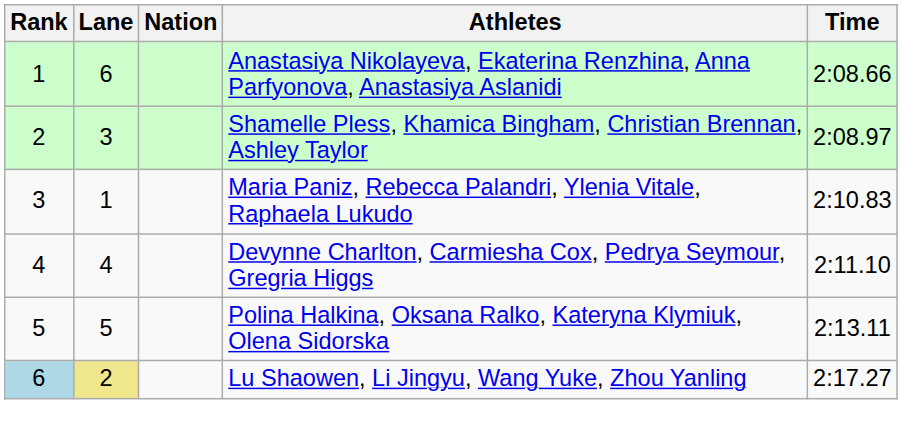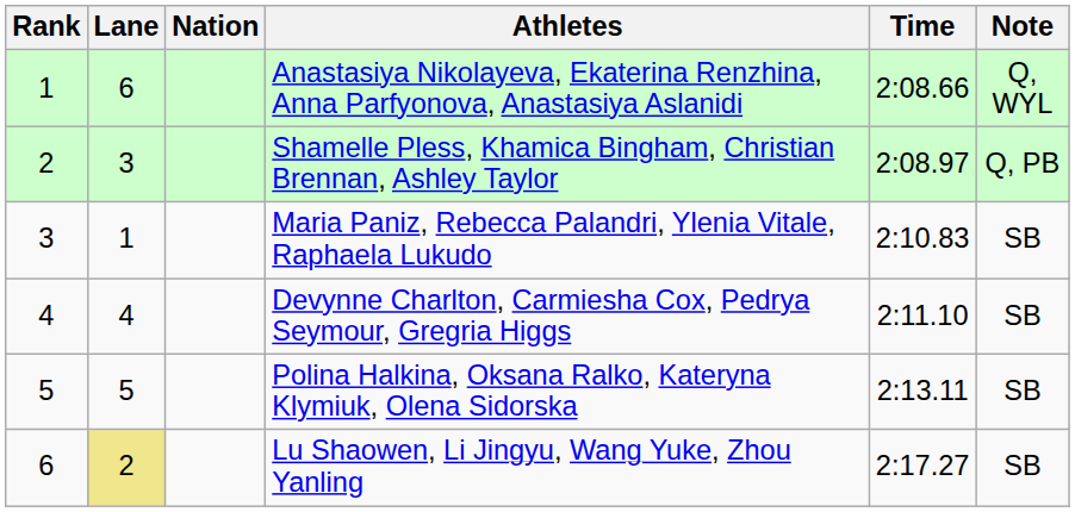 <table class="wikitable sortable" style="text-align:center">
 <tr>
 <th>Rank</th>
 <th>Lane</th>
 <th>Nation</th>
 <th>Athletes</th>
 <th>Time</th>
+<th>Note</th>
 </tr>
 <tr bgcolor=ccffcc>
 <td>1</td>
 <td>6</td>
 <td align=left></td>
 <td align=left><a href='#'>Anastasiya Nikolayeva</a>, <a href='#'>Ekaterina Renzhina</a>, <a href='#'>Anna Parfyonova</a>, <a href='#'>Anastasiya Aslanidi</a></td>
 <td>2:08.66</td>
+<td>Q, WYL</td>
 </tr>
 <tr bgcolor=ccffcc>
 <td>2</td>
 <td>3</td>
 <td align=left></td>
 <td align=left><a href='#'>Shamelle Pless</a>, <a href='#'>Khamica Bingham</a>, <a href='#'>Christian Brennan</a>, <a href='#'>Ashley Taylor</a></td>
 <td>2:08.97</td>
+<td>Q, PB</td>
 </tr>
 <tr>
 <td>3</td>
 <td>1</td>
 <td align=left></td>
 <td align=left><a href='#'>Maria Paniz</a>, <a href='#'>Rebecca Palandri</a>, <a href='#'>Ylenia Vitale</a>, <a href='#'>Raphaela Lukudo</a></td>
 <td>2:10.83</td>
+<td>SB</td>
 </tr>
 <tr>
 <td>4</td>
 <td>4</td>
 <td align=left></td>
 <td align=left><a href='#'>Devynne Charlton</a>, <a href='#'>Carmiesha Cox</a>, <a href='#'>Pedrya Seymour</a>, <a href='#'>Gregria Higgs</a></td>
 <td>2:11.10</td>
+<td>SB</td>
 </tr>
 <tr>
 <td>5</td>
 <td>5</td>
 <td align=left></td>
 <td align=left><a href='#'>Polina Halkina</a>, <a href='#'>Oksana Ralko</a>, <a href='#'>Kateryna Klymiuk</a>, <a href='#'>Olena Sidorska</a></td>
 <td>2:13.11</td>
+<td>SB</td>
 </tr>
 <tr>
-<td style="background: lightblue;">6</td>
+<td>6</td>
 <td style="background: khaki;">2</td>
 <td align=left></td>
 <td align=left><a href='#'>Lu Shaowen</a>, <a href='#'>Li Jingyu</a>, <a href='#'>Wang Yuke</a>, <a href='#'>Zhou Yanling</a></td>
 <td>2:17.27</td>
+<td>SB</td>
 </tr>
 </table>
